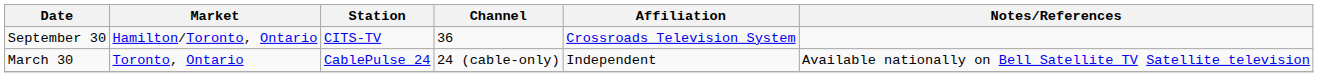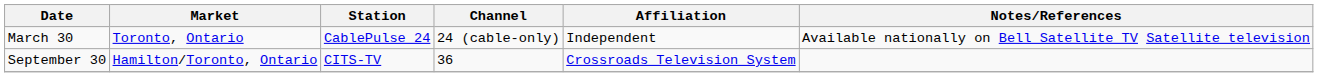 <table class="wikitable">
 <tr>
 <th>Date</th>
 <th>Market</th>
 <th>Station</th>
 <th>Channel</th>
 <th>Affiliation</th>
 <th>Notes/References</th>
 </tr>
 <tr>
+<td>March 30</td>
+<td><a href='#'>Toronto</a>, <a href='#'>Ontario</a></td>
+<td><a href='#'>CablePulse 24</a></td>
+<td>24 (cable-only)</td>
+<td>Independent</td>
+<td>Available nationally on <a href='#'>Bell Satellite TV</a> <a href='#'>Satellite television</a></td>
+</tr>
+<tr>
 <td>September 30</td>
 <td><a href='#'>Hamilton</a>/<a href='#'>Toronto</a>, <a href='#'>Ontario</a></td>
 <td><a href='#'>CITS-TV</a></td>
 <td>36</td>
 <td><a href='#'>Crossroads Television System</a></td>
 <td></td>
 </tr>
 <tr>
-<td>March 30</td>
-<td><a href='#'>Toronto</a>, <a href='#'>Ontario</a></td>
-<td><a href='#'>CablePulse 24</a></td>
-<td>24 (cable-only)</td>
-<td>Independent</td>
-<td>Available nationally on <a href='#'>Bell Satellite TV</a> <a href='#'>Satellite television</a></td>
-</tr>
-<tr>
 </tr>
 </table>
